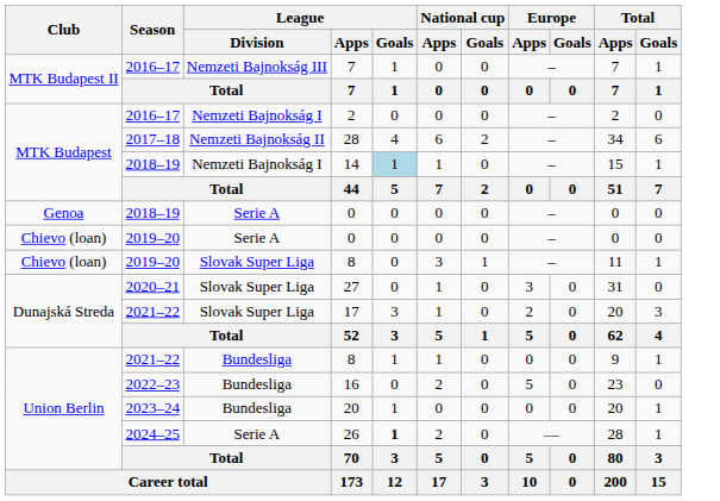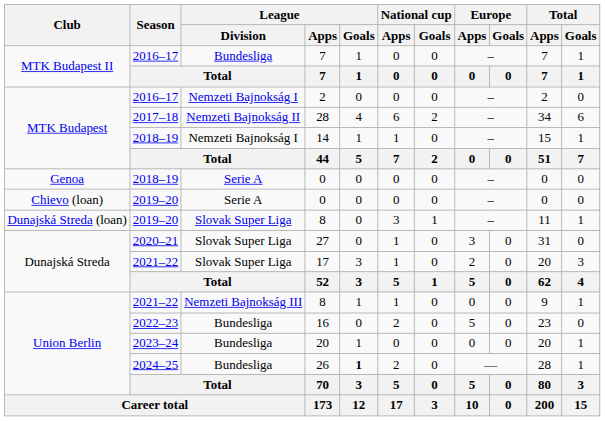 <table class="wikitable" style="text-align:center">
 <tr>
 <th rowspan="2">Club</th>
 <th rowspan="2">Season</th>
 <th colspan="3">League</th>
 <th colspan="2">National cup</th>
 <th colspan="2">Europe</th>
 <th colspan="2">Total</th>
 </tr>
 <tr>
 <th>Division</th>
 <th>Apps</th>
 <th>Goals</th>
 <th>Apps</th>
 <th>Goals</th>
 <th>Apps</th>
 <th>Goals</th>
 <th>Apps</th>
 <th>Goals</th>
 </tr>
 <tr>
 <td rowspan="2"><a href='#'>MTK Budapest II</a></td>
 <td><a href='#'>2016–17</a></td>
-<td><a href='#'>Nemzeti Bajnokság III</a></td>
+<td><a href='#'>Bundesliga</a></td>
 <td>7</td>
 <td>1</td>
 <td>0</td>
 <td>0</td>
 <td colspan="2">–</td>
 <td>7</td>
 <td>1</td>
 </tr>
 <tr>
 <th colspan="2">Total</th>
 <th>7</th>
 <th>1</th>
 <th>0</th>
 <th>0</th>
 <th>0</th>
 <th>0</th>
 <th>7</th>
 <th>1</th>
 </tr>
 <tr>
 <td rowspan="4"><a href='#'>MTK Budapest</a></td>
 <td><a href='#'>2016–17</a></td>
 <td><a href='#'>Nemzeti Bajnokság I</a></td>
 <td>2</td>
 <td>0</td>
 <td>0</td>
 <td>0</td>
 <td colspan="2">–</td>
 <td>2</td>
 <td>0</td>
 </tr>
 <tr>
 <td><a href='#'>2017–18</a></td>
 <td><a href='#'>Nemzeti Bajnokság II</a></td>
 <td>28</td>
 <td>4</td>
 <td>6</td>
 <td>2</td>
 <td colspan="2">–</td>
 <td>34</td>
 <td>6</td>
 </tr>
 <tr>
 <td><a href='#'>2018–19</a></td>
 <td>Nemzeti Bajnokság I</td>
 <td>14</td>
-<td style="background: lightblue;">1</td>
+<td>1</td>
 <td>1</td>
 <td>0</td>
 <td colspan="2">–</td>
 <td>15</td>
 <td>1</td>
 </tr>
 <tr>
 <th colspan="2">Total</th>
 <th>44</th>
 <th>5</th>
 <th>7</th>
 <th>2</th>
 <th>0</th>
 <th>0</th>
 <th>51</th>
 <th>7</th>
 </tr>
 <tr>
 <td><a href='#'>Genoa</a></td>
 <td><a href='#'>2018–19</a></td>
 <td><a href='#'>Serie A</a></td>
 <td>0</td>
 <td>0</td>
 <td>0</td>
 <td>0</td>
 <td colspan="2">–</td>
 <td>0</td>
 <td>0</td>
 </tr>
 <tr>
 <td><a href='#'>Chievo</a> (loan)</td>
 <td><a href='#'>2019–20</a></td>
 <td>Serie A</td>
 <td>0</td>
 <td>0</td>
 <td>0</td>
 <td>0</td>
 <td colspan="2">–</td>
 <td>0</td>
 <td>0</td>
 </tr>
 <tr>
-<td><a href='#'>Chievo</a> (loan)</td>
+<td><a href='#'>Dunajská Streda</a> (loan)</td>
 <td><a href='#'>2019–20</a></td>
 <td><a href='#'>Slovak Super Liga</a></td>
 <td>8</td>
 <td>0</td>
 <td>3</td>
 <td>1</td>
 <td colspan="2">–</td>
 <td>11</td>
 <td>1</td>
 </tr>
 <tr>
 <td rowspan="3">Dunajská Streda</td>
 <td><a href='#'>2020–21</a></td>
 <td>Slovak Super Liga</td>
 <td>27</td>
 <td>0</td>
 <td>1</td>
 <td>0</td>
 <td>3</td>
 <td>0</td>
 <td>31</td>
 <td>0</td>
 </tr>
 <tr>
 <td><a href='#'>2021–22</a></td>
 <td>Slovak Super Liga</td>
 <td>17</td>
 <td>3</td>
 <td>1</td>
 <td>0</td>
 <td>2</td>
 <td>0</td>
 <td>20</td>
 <td>3</td>
 </tr>
 <tr>
 <th colspan="2">Total</th>
 <th>52</th>
 <th>3</th>
 <th>5</th>
 <th>1</th>
 <th>5</th>
 <th>0</th>
 <th>62</th>
 <th>4</th>
 </tr>
 <tr>
 <td rowspan="5"><a href='#'>Union Berlin</a></td>
 <td><a href='#'>2021–22</a></td>
-<td><a href='#'>Bundesliga</a></td>
+<td><a href='#'>Nemzeti Bajnokság III</a></td>
 <td>8</td>
 <td>1</td>
 <td>1</td>
 <td>0</td>
 <td>0</td>
 <td>0</td>
 <td>9</td>
 <td>1</td>
 </tr>
 <tr>
 <td><a href='#'>2022–23</a></td>
 <td>Bundesliga</td>
 <td>16</td>
 <td>0</td>
 <td>2</td>
 <td>0</td>
 <td>5</td>
 <td>0</td>
 <td>23</td>
 <td>0</td>
 </tr>
 <tr>
 <td><a href='#'>2023–24</a></td>
 <td>Bundesliga</td>
 <td>20</td>
 <td>1</td>
 <td>0</td>
 <td>0</td>
 <td>0</td>
 <td>0</td>
 <td>20</td>
 <td>1</td>
 </tr>
 <tr>
 <td><a href='#'>2024–25</a></td>
-<td>Serie A</td>
+<td>Bundesliga</td>
 <td>26</td>
 <td><strong>1</strong></td>
 <td>2</td>
 <td>0</td>
 <td colspan="2">—</td>
 <td>28</td>
 <td>1</td>
 </tr>
 <tr>
 <th colspan="2">Total</th>
 <th>70</th>
 <th>3</th>
 <th>5</th>
 <th>0</th>
 <th>5</th>
 <th>0</th>
 <th>80</th>
 <th>3</th>
 </tr>
 <tr>
 <th colspan="3">Career total</th>
 <th>173</th>
 <th>12</th>
 <th>17</th>
 <th>3</th>
 <th>10</th>
 <th>0</th>
 <th>200</th>
 <th>15</th>
 </tr>
 </table>
